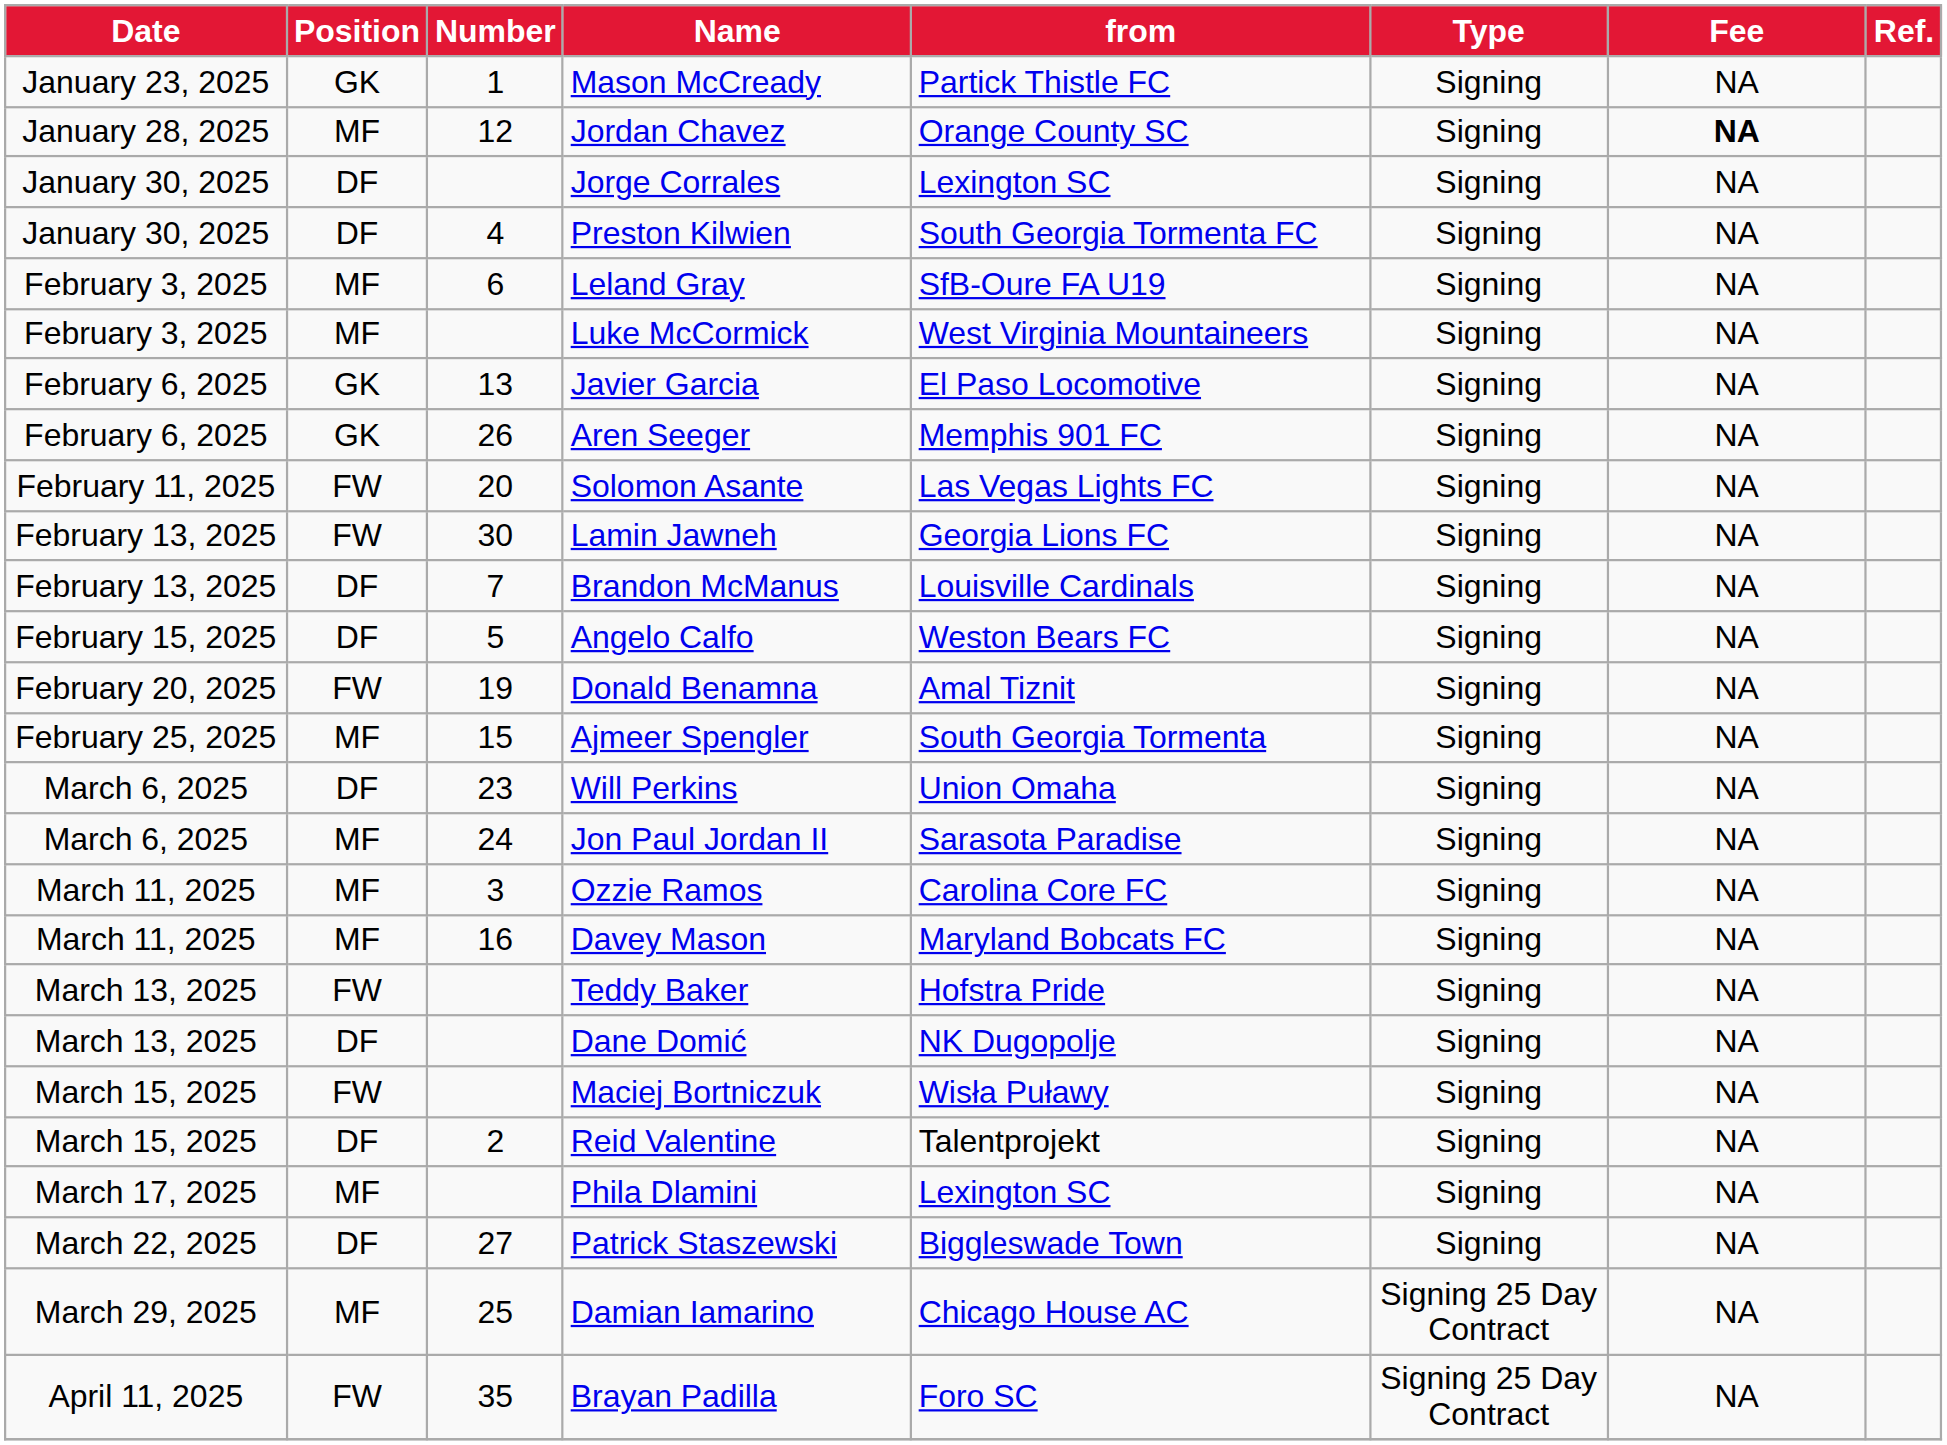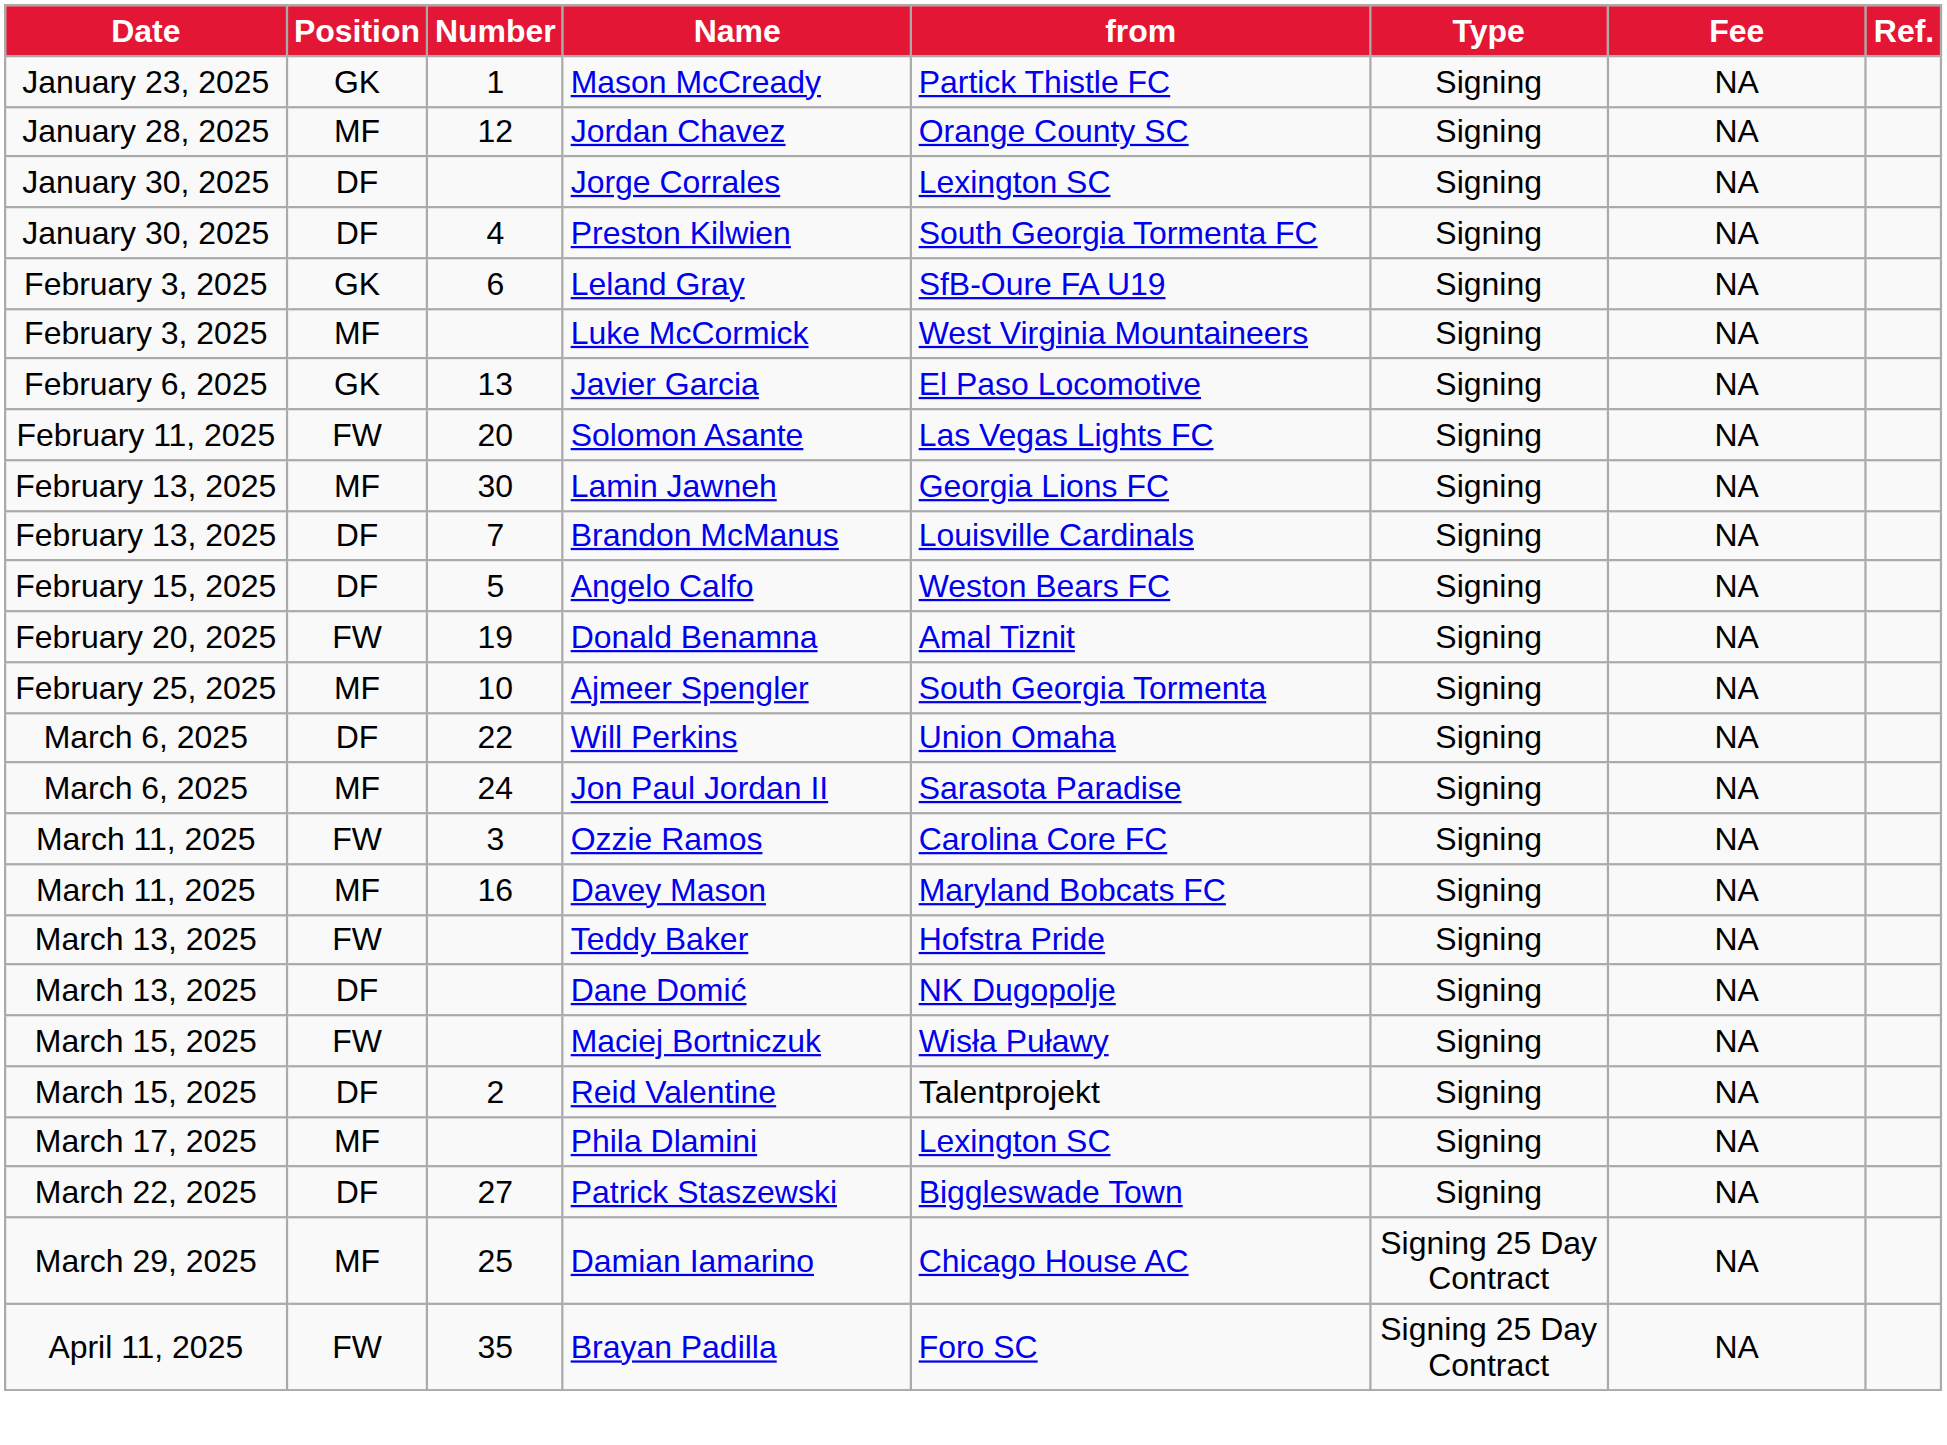 <table class="wikitable" style="text-align:center; font-size:90%; ">
 <tr>
 <th style= "background:#E31735; color:#FFFFFF; width:120px;">Date</th>
 <th style="background:#E31735; color:#FFFFFF; width:50px;">Position</th>
 <th style="background:#E31735; color:#FFFFFF; width:50px;">Number</th>
 <th style="background:#E31735; color:#FFFFFF; width:150px;">Name</th>
 <th style="background:#E31735; color:#FFFFFF; width:200px;">from</th>
 <th style="background:#E31735; color:#FFFFFF; Width:100px;">Type</th>
 <th style="background:#E31735; color:#FFFFFF; width:110px;">Fee</th>
 <th style="background:#E31735; color:#FFFFFF; width:25px;">Ref.</th>
 </tr>
 <tr>
 <td>January 23, 2025</td>
 <td>GK</td>
 <td>1</td>
 <td align="left"> <a href='#'>Mason McCready</a></td>
 <td align="left"> <a href='#'>Partick Thistle FC</a></td>
 <td>Signing</td>
 <td>NA</td>
 <td></td>
 </tr>
 <tr>
 <td>January 28, 2025</td>
 <td>MF</td>
 <td>12</td>
 <td align="left"> <a href='#'>Jordan Chavez</a></td>
 <td align="left"> <a href='#'>Orange County SC</a></td>
 <td>Signing</td>
-<td><strong>NA</strong></td>
+<td>NA</td>
 <td></td>
 </tr>
 <tr>
 <td>January 30, 2025</td>
 <td>DF</td>
 <td></td>
 <td align="left"> <a href='#'>Jorge Corrales</a></td>
 <td align="left"> <a href='#'>Lexington SC</a></td>
 <td>Signing</td>
 <td>NA</td>
 <td></td>
 </tr>
 <tr>
 <td>January 30, 2025</td>
 <td>DF</td>
 <td>4</td>
 <td align="left"> <a href='#'>Preston Kilwien</a></td>
 <td align="left"> <a href='#'>South Georgia Tormenta FC</a></td>
 <td>Signing</td>
 <td>NA</td>
 <td></td>
 </tr>
 <tr>
 <td>February 3, 2025</td>
-<td>MF</td>
+<td>GK</td>
 <td>6</td>
 <td align="left"> <a href='#'>Leland Gray</a></td>
 <td align="left"> <a href='#'>SfB-Oure FA U19</a></td>
 <td>Signing</td>
 <td>NA</td>
 <td></td>
 </tr>
 <tr>
 <td>February 3, 2025</td>
 <td>MF</td>
 <td></td>
 <td align="left"> <a href='#'>Luke McCormick</a></td>
 <td align="left"> <a href='#'>West Virginia Mountaineers</a></td>
 <td>Signing</td>
 <td>NA</td>
 <td></td>
 </tr>
 <tr>
 <td>February 6, 2025</td>
 <td>GK</td>
 <td>13</td>
 <td align="left"> <a href='#'>Javier Garcia</a></td>
 <td align="left"> <a href='#'>El Paso Locomotive</a></td>
 <td>Signing</td>
 <td>NA</td>
 <td></td>
 </tr>
 <tr>
-<td>February 6, 2025</td>
-<td>GK</td>
-<td>26</td>
-<td align="left"> <a href='#'>Aren Seeger</a></td>
-<td align="left"> <a href='#'>Memphis 901 FC</a></td>
-<td>Signing</td>
-<td>NA</td>
-<td></td>
-</tr>
-<tr>
 <td>February 11, 2025</td>
 <td>FW</td>
 <td>20</td>
 <td align="left"> <a href='#'>Solomon Asante</a></td>
 <td align="left"> <a href='#'>Las Vegas Lights FC</a></td>
 <td>Signing</td>
 <td>NA</td>
 <td></td>
 </tr>
 <tr>
 <td>February 13, 2025</td>
-<td>FW</td>
+<td>MF</td>
 <td>30</td>
 <td align="left"> <a href='#'>Lamin Jawneh</a></td>
 <td align="left"> <a href='#'>Georgia Lions FC</a></td>
 <td>Signing</td>
 <td>NA</td>
 <td></td>
 </tr>
 <tr>
 <td>February 13, 2025</td>
 <td>DF</td>
 <td>7</td>
 <td align="left"> <a href='#'> Brandon McManus</a></td>
 <td align="left"> <a href='#'>Louisville Cardinals</a></td>
 <td>Signing</td>
 <td>NA</td>
 <td></td>
 </tr>
 <tr>
 <td>February 15, 2025</td>
 <td>DF</td>
 <td>5</td>
 <td align="left"> <a href='#'>Angelo Calfo</a></td>
 <td align="left"> <a href='#'>Weston Bears FC</a></td>
 <td>Signing</td>
 <td>NA</td>
 <td></td>
 </tr>
 <tr>
 <td>February 20, 2025</td>
 <td>FW</td>
 <td>19</td>
 <td align="left"> <a href='#'>Donald Benamna</a></td>
 <td align="left"> <a href='#'>Amal Tiznit</a></td>
 <td>Signing</td>
 <td>NA</td>
 <td></td>
 </tr>
 <tr>
 <td>February 25, 2025</td>
 <td>MF</td>
-<td>15</td>
+<td>10</td>
 <td align="left"> <a href='#'>Ajmeer Spengler</a></td>
 <td align="left"> <a href='#'>South Georgia Tormenta</a></td>
 <td>Signing</td>
 <td>NA</td>
 <td></td>
 </tr>
 <tr>
 <td>March 6, 2025</td>
 <td>DF</td>
-<td>23</td>
+<td>22</td>
 <td align="left"> <a href='#'>Will Perkins</a></td>
 <td align="left"> <a href='#'>Union Omaha</a></td>
 <td>Signing</td>
 <td>NA</td>
 <td></td>
 </tr>
 <tr>
 <td>March 6, 2025</td>
 <td>MF</td>
 <td>24</td>
 <td align="left"> <a href='#'>Jon Paul Jordan II</a></td>
 <td align="left"> <a href='#'>Sarasota Paradise</a></td>
 <td>Signing</td>
 <td>NA</td>
 <td></td>
 </tr>
 <tr>
 <td>March 11, 2025</td>
-<td>MF</td>
+<td>FW</td>
 <td>3</td>
 <td align="left"> <a href='#'>Ozzie Ramos</a></td>
 <td align="left"> <a href='#'>Carolina Core FC</a></td>
 <td>Signing</td>
 <td>NA</td>
 <td></td>
 </tr>
 <tr>
 <td>March 11, 2025</td>
 <td>MF</td>
 <td>16</td>
 <td align="left"> <a href='#'>Davey Mason</a></td>
 <td align="left"> <a href='#'>Maryland Bobcats FC</a></td>
 <td>Signing</td>
 <td>NA</td>
 <td></td>
 </tr>
 <tr>
 <td>March 13, 2025</td>
 <td>FW</td>
 <td></td>
 <td align="left"> <a href='#'>Teddy Baker</a></td>
 <td align="left"> <a href='#'>Hofstra Pride</a></td>
 <td>Signing</td>
 <td>NA</td>
 <td></td>
 </tr>
 <tr>
 <td>March 13, 2025</td>
 <td>DF</td>
 <td></td>
 <td align="left"> <a href='#'>Dane Domić</a></td>
 <td align="left"> <a href='#'>NK Dugopolje</a></td>
 <td>Signing</td>
 <td>NA</td>
 <td></td>
 </tr>
 <tr>
 <td>March 15, 2025</td>
 <td>FW</td>
 <td></td>
 <td align="left"> <a href='#'>Maciej Bortniczuk</a></td>
 <td align="left"> <a href='#'>Wisła Puławy</a></td>
 <td>Signing</td>
 <td>NA</td>
 <td></td>
 </tr>
 <tr>
 <td>March 15, 2025</td>
 <td>DF</td>
 <td>2</td>
 <td align="left"> <a href='#'>Reid Valentine</a></td>
 <td align="left"> Talentprojekt</td>
 <td>Signing</td>
 <td>NA</td>
 <td></td>
 </tr>
 <tr>
 <td>March 17, 2025</td>
 <td>MF</td>
 <td></td>
 <td align="left"> <a href='#'>Phila Dlamini</a></td>
 <td align="left"> <a href='#'>Lexington SC</a></td>
 <td>Signing</td>
 <td>NA</td>
 <td></td>
 </tr>
 <tr>
 <td>March 22, 2025</td>
 <td>DF</td>
 <td>27</td>
 <td align="left"> <a href='#'>Patrick Staszewski</a></td>
 <td align="left"> <a href='#'>Biggleswade Town</a></td>
 <td>Signing</td>
 <td>NA</td>
 <td></td>
 </tr>
 <tr>
 <td>March 29, 2025</td>
 <td>MF</td>
 <td>25</td>
 <td align="left"> <a href='#'>Damian Iamarino</a></td>
 <td align="left"> <a href='#'>Chicago House AC</a></td>
 <td>Signing 25 Day Contract</td>
 <td>NA</td>
 <td></td>
 </tr>
 <tr>
 <td>April 11, 2025</td>
 <td>FW</td>
 <td>35</td>
 <td align="left"> <a href='#'>Brayan Padilla</a></td>
 <td align="left"> <a href='#'>Foro SC</a></td>
 <td>Signing 25 Day Contract</td>
 <td>NA</td>
 <td></td>
 </tr>
 <tr>
 </tr>
 </table>
